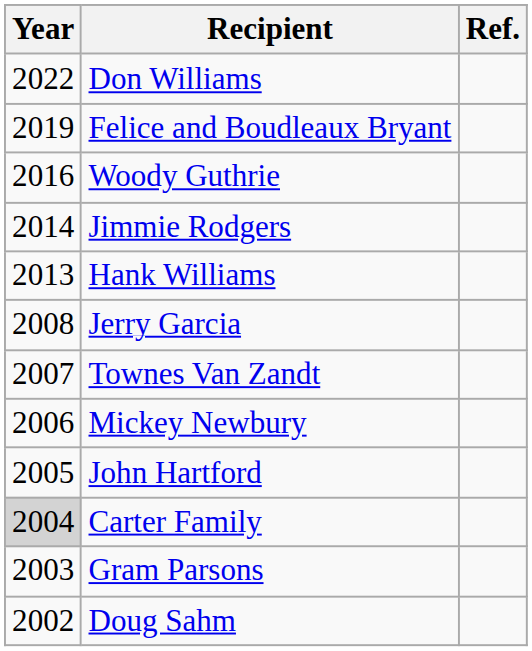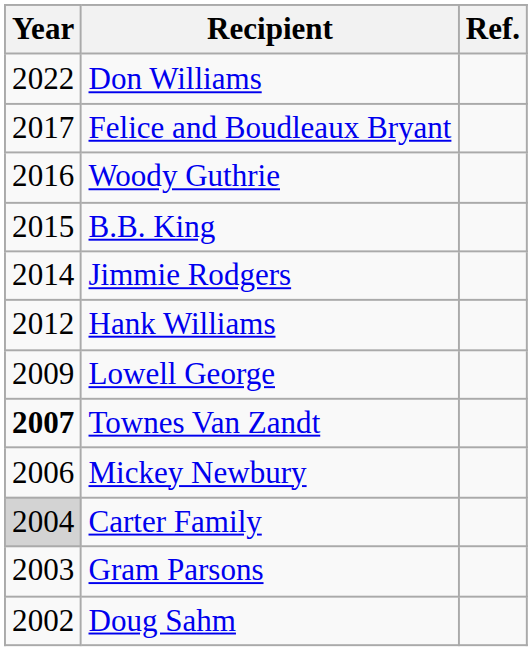 <table class="wikitable">
 <tr>
 <th>Year</th>
 <th>Recipient</th>
 <th>Ref.</th>
 </tr>
 <tr>
 <td>2022</td>
 <td><a href='#'>Don Williams</a></td>
 <td></td>
 </tr>
 <tr>
-<td>2019</td>
+<td>2017</td>
 <td><a href='#'>Felice and Boudleaux Bryant</a></td>
 <td></td>
 </tr>
 <tr>
 <td>2016</td>
 <td><a href='#'>Woody Guthrie</a></td>
 <td></td>
 </tr>
 <tr>
+<td>2015</td>
+<td><a href='#'>B.B. King</a></td>
+<td></td>
+</tr>
+<tr>
 <td>2014</td>
 <td><a href='#'>Jimmie Rodgers</a></td>
 <td></td>
 </tr>
 <tr>
-<td>2013</td>
+<td>2012</td>
 <td><a href='#'>Hank Williams</a></td>
 <td></td>
 </tr>
 <tr>
-<td>2008</td>
-<td><a href='#'>Jerry Garcia</a></td>
+<td>2009</td>
+<td><a href='#'>Lowell George</a></td>
 <td></td>
 </tr>
 <tr>
-<td>2007</td>
+<td><strong>2007</strong></td>
 <td><a href='#'>Townes Van Zandt</a></td>
 <td></td>
 </tr>
 <tr>
 <td>2006</td>
 <td><a href='#'>Mickey Newbury</a></td>
-<td></td>
-</tr>
-<tr>
-<td>2005</td>
-<td><a href='#'>John Hartford</a></td>
 <td></td>
 </tr>
 <tr>
 <td style="background: lightgrey;">2004</td>
 <td><a href='#'>Carter Family</a></td>
 <td></td>
 </tr>
 <tr>
 <td>2003</td>
 <td><a href='#'>Gram Parsons</a></td>
 <td></td>
 </tr>
 <tr>
 <td>2002</td>
 <td><a href='#'>Doug Sahm</a></td>
 <td></td>
 </tr>
 </table>
